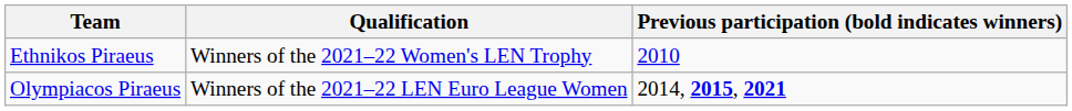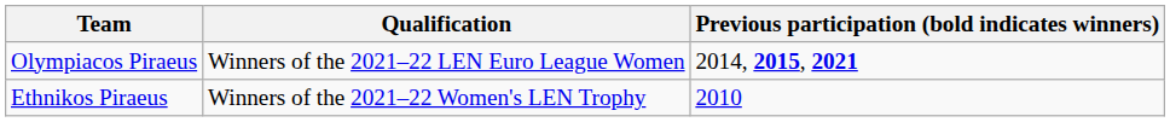 <table class="wikitable">
 <tr>
 <th>Team</th>
 <th>Qualification</th>
 <th>Previous participation (bold indicates winners)</th>
 </tr>
 <tr>
+<td> <a href='#'>Olympiacos Piraeus</a></td>
+<td>Winners of the <a href='#'>2021–22 LEN Euro League Women</a></td>
+<td>2014, <strong><a href='#'>2015</a></strong>, <strong><a href='#'>2021</a></strong></td>
+</tr>
+<tr>
 <td> <a href='#'>Ethnikos Piraeus</a></td>
 <td>Winners of the <a href='#'>2021–22 Women's LEN Trophy</a></td>
 <td><a href='#'>2010</a></td>
 </tr>
-<tr>
-<td> <a href='#'>Olympiacos Piraeus</a></td>
-<td>Winners of the <a href='#'>2021–22 LEN Euro League Women</a></td>
-<td>2014, <strong><a href='#'>2015</a></strong>, <strong><a href='#'>2021</a></strong></td>
-</tr>
 </table>
